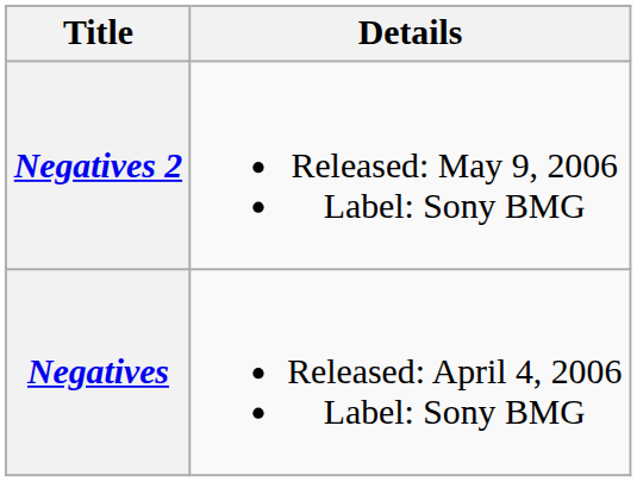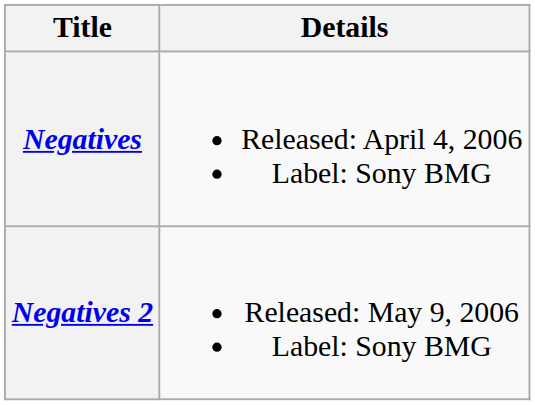 <table class="wikitable plainrowheaders" style="text-align:center;">
 <tr>
 <th scope="col">Title</th>
 <th scope="col">Details</th>
 </tr>
 <tr>
+<th scope="row"><em><a href='#'>Negatives</a></em></th>
+<td><br><ul><li>Released: April 4, 2006</li><li>Label: Sony BMG</li></ul></td>
+</tr>
+<tr>
 <th scope="row"><em><a href='#'>Negatives 2</a></em></th>
 <td><br><ul><li>Released: May 9, 2006</li><li>Label: Sony BMG</li></ul></td>
 </tr>
-<tr>
-<th scope="row"><em><a href='#'>Negatives</a></em></th>
-<td><br><ul><li>Released: April 4, 2006</li><li>Label: Sony BMG</li></ul></td>
-</tr>
 </table>
